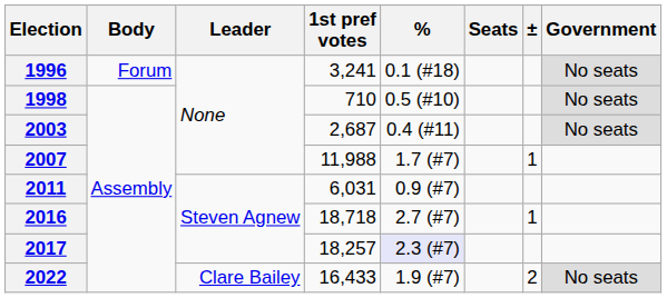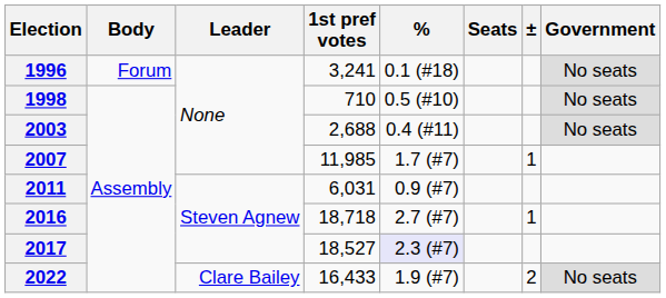 <table class="wikitable" style="font-size:100%; text-align:right;">
 <tr>
 <th>Election</th>
 <th>Body</th>
 <th>Leader</th>
 <th>1st pref<br>votes</th>
 <th>%</th>
 <th>Seats</th>
 <th>±</th>
 <th>Government</th>
 </tr>
 <tr>
 <th><a href='#'>1996</a></th>
 <td><a href='#'>Forum</a></td>
 <td align=left rowspan=4><em>None</em></td>
 <td>3,241</td>
 <td>0.1 (#18)</td>
 <td></td>
 <td></td>
 <td align=center style="background:#ddd;">No seats</td>
 </tr>
 <tr>
 <th><a href='#'>1998</a></th>
 <td rowspan=7><a href='#'>Assembly</a></td>
 <td>710</td>
 <td>0.5 (#10)</td>
 <td></td>
 <td></td>
 <td align=center style="background:#ddd;">No seats</td>
 </tr>
 <tr>
 <th><a href='#'>2003</a></th>
-<td>2,687</td>
+<td>2,688</td>
 <td>0.4 (#11)</td>
 <td></td>
 <td></td>
 <td align=center style="background:#ddd;">No seats</td>
 </tr>
 <tr>
 <th><a href='#'>2007</a></th>
-<td>11,988</td>
+<td>11,985</td>
 <td>1.7 (#7)</td>
 <td></td>
 <td> 1</td>
 <td></td>
 </tr>
 <tr>
 <th><a href='#'>2011</a></th>
 <td rowspan="3"><a href='#'>Steven Agnew</a></td>
 <td>6,031</td>
 <td>0.9 (#7)</td>
 <td></td>
 <td></td>
 <td></td>
 </tr>
 <tr>
 <th><a href='#'>2016</a></th>
 <td>18,718</td>
 <td>2.7 (#7)</td>
 <td></td>
 <td> 1</td>
 <td></td>
 </tr>
 <tr>
 <th><a href='#'>2017</a></th>
-<td>18,257</td>
+<td>18,527</td>
 <td style="background: lavender;">2.3 (#7)</td>
 <td></td>
 <td></td>
 <td></td>
 </tr>
 <tr>
 <th><a href='#'>2022</a></th>
 <td><a href='#'>Clare Bailey</a></td>
 <td>16,433</td>
 <td>1.9 (#7)</td>
 <td></td>
 <td> 2</td>
 <td align=center style="background:#ddd;">No seats</td>
 </tr>
 </table>
